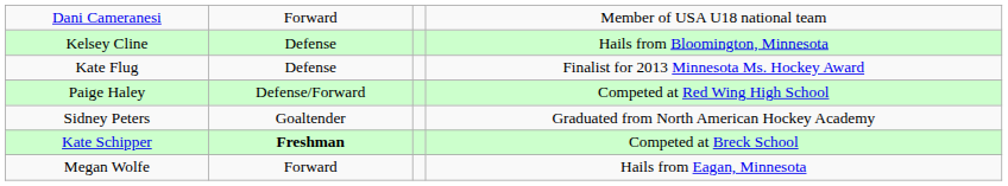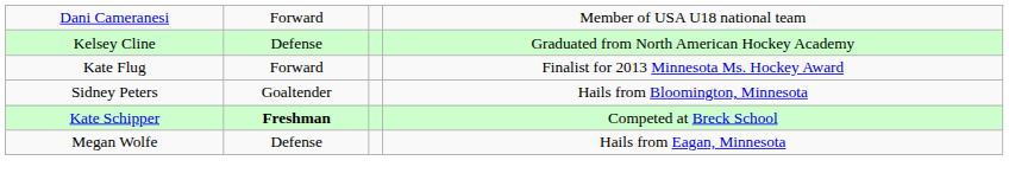 <table class="wikitable" width="80%" style="text-align:center;">
 <tr>
 <td><a href='#'>Dani Cameranesi</a></td>
 <td>Forward</td>
 <td></td>
 <td>Member of USA U18 national team</td>
 </tr>
 <tr bgcolor="#cfc">
 <td>Kelsey Cline</td>
 <td>Defense</td>
 <td></td>
-<td>Hails from <a href='#'>Bloomington, Minnesota</a></td>
+<td>Graduated from North American Hockey Academy</td>
 </tr>
 <tr>
 <td>Kate Flug</td>
-<td>Defense</td>
+<td>Forward</td>
 <td></td>
 <td>Finalist for 2013 <a href='#'>Minnesota Ms. Hockey Award</a></td>
-</tr>
-<tr bgcolor="#cfc">
-<td>Paige Haley</td>
-<td>Defense/Forward</td>
-<td></td>
-<td>Competed at <a href='#'>Red Wing High School</a></td>
 </tr>
 <tr>
 <td>Sidney Peters</td>
 <td>Goaltender</td>
 <td></td>
-<td>Graduated from North American Hockey Academy</td>
+<td>Hails from <a href='#'>Bloomington, Minnesota</a></td>
 </tr>
 <tr bgcolor="#cfc">
 <td><a href='#'>Kate Schipper</a></td>
 <td><strong>Freshman</strong></td>
 <td></td>
 <td>Competed at <a href='#'>Breck School</a></td>
 </tr>
 <tr>
 <td>Megan Wolfe</td>
-<td>Forward</td>
+<td>Defense</td>
 <td></td>
 <td>Hails from <a href='#'>Eagan, Minnesota</a></td>
 </tr>
 </table>
